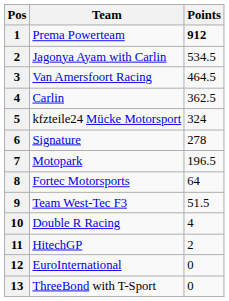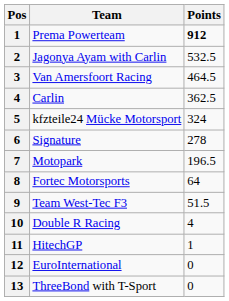 <table class="wikitable" style="font-size: 85%">
 <tr>
 <th>Pos</th>
 <th>Team</th>
 <th>Points</th>
 </tr>
 <tr>
 <th>1</th>
 <td> <a href='#'>Prema Powerteam</a></td>
 <td><strong>912</strong></td>
 </tr>
 <tr>
 <th>2</th>
 <td> <a href='#'>Jagonya Ayam with Carlin</a></td>
-<td>534.5</td>
+<td>532.5</td>
 </tr>
 <tr>
 <th>3</th>
 <td> <a href='#'>Van Amersfoort Racing</a></td>
 <td>464.5</td>
 </tr>
 <tr>
 <th>4</th>
 <td> <a href='#'>Carlin</a></td>
 <td>362.5</td>
 </tr>
 <tr>
 <th>5</th>
 <td> kfzteile24 <a href='#'>Mücke Motorsport</a></td>
 <td>324</td>
 </tr>
 <tr>
 <th>6</th>
 <td> <a href='#'>Signature</a></td>
 <td>278</td>
 </tr>
 <tr>
 <th>7</th>
 <td> <a href='#'>Motopark</a></td>
 <td>196.5</td>
 </tr>
 <tr>
 <th>8</th>
 <td> <a href='#'>Fortec Motorsports</a></td>
 <td>64</td>
 </tr>
 <tr>
 <th>9</th>
 <td> <a href='#'>Team West-Tec F3</a></td>
 <td>51.5</td>
 </tr>
 <tr>
 <th>10</th>
 <td> <a href='#'>Double R Racing</a></td>
 <td>4</td>
 </tr>
 <tr>
 <th>11</th>
 <td> <a href='#'>HitechGP</a></td>
-<td>2</td>
+<td>1</td>
 </tr>
 <tr>
 <th>12</th>
 <td> <a href='#'>EuroInternational</a></td>
 <td>0</td>
 </tr>
 <tr>
 <th>13</th>
 <td> <a href='#'>ThreeBond</a> with T-Sport</td>
 <td>0</td>
 </tr>
 </table>
